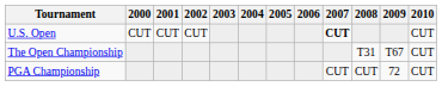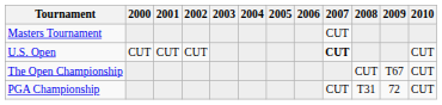 <table class="wikitable" style="font-size:95%;text-align:center;">
 <tr>
 <th>Tournament</th>
 <th>2000</th>
 <th>2001</th>
 <th>2002</th>
 <th>2003</th>
 <th>2004</th>
 <th>2005</th>
 <th>2006</th>
 <th>2007</th>
 <th>2008</th>
 <th>2009</th>
 <th>2010</th>
+</tr>
+<tr>
+<td align=left><a href='#'>Masters Tournament</a></td>
+<td style="background:#eeeeee;"></td>
+<td style="background:#eeeeee;"></td>
+<td style="background:#eeeeee;"></td>
+<td style="background:#eeeeee;"></td>
+<td style="background:#eeeeee;"></td>
+<td style="background:#eeeeee;"></td>
+<td style="background:#eeeeee;"></td>
+<td>CUT</td>
+<td style="background:#eeeeee;"></td>
+<td style="background:#eeeeee;"></td>
+<td style="background:#eeeeee;"></td>
 </tr>
 <tr>
 <td align=left><a href='#'>U.S. Open</a></td>
 <td>CUT</td>
 <td>CUT</td>
 <td>CUT</td>
 <td style="background:#eeeeee;"></td>
 <td style="background:#eeeeee;"></td>
 <td style="background:#eeeeee;"></td>
 <td style="background:#eeeeee;"></td>
 <td><strong>CUT</strong></td>
 <td style="background:#eeeeee;"></td>
 <td style="background:#eeeeee;"></td>
 <td>CUT</td>
 </tr>
 <tr>
 <td align=left><a href='#'>The Open Championship</a></td>
 <td style="background:#eeeeee;"></td>
 <td style="background:#eeeeee;"></td>
 <td style="background:#eeeeee;"></td>
 <td style="background:#eeeeee;"></td>
 <td style="background:#eeeeee;"></td>
 <td style="background:#eeeeee;"></td>
 <td style="background:#eeeeee;"></td>
 <td style="background:#eeeeee;"></td>
-<td>T31</td>
+<td>CUT</td>
 <td>T67</td>
 <td>CUT</td>
 </tr>
 <tr>
 <td align=left><a href='#'>PGA Championship</a></td>
 <td style="background:#eeeeee;"></td>
 <td style="background:#eeeeee;"></td>
 <td style="background:#eeeeee;"></td>
 <td style="background:#eeeeee;"></td>
 <td style="background:#eeeeee;"></td>
 <td style="background:#eeeeee;"></td>
 <td style="background:#eeeeee;"></td>
 <td>CUT</td>
-<td>CUT</td>
+<td>T31</td>
 <td>72</td>
 <td>CUT</td>
 </tr>
 </table>
